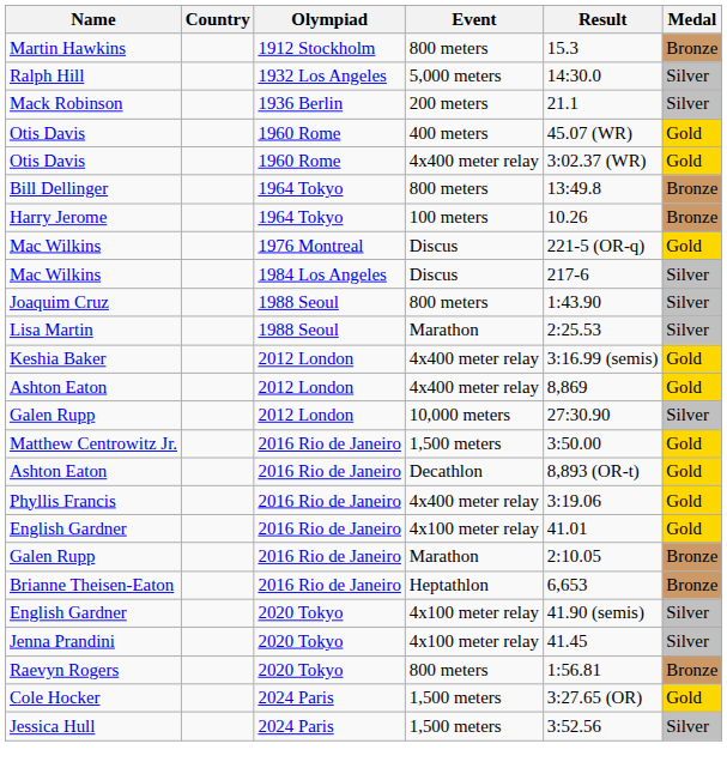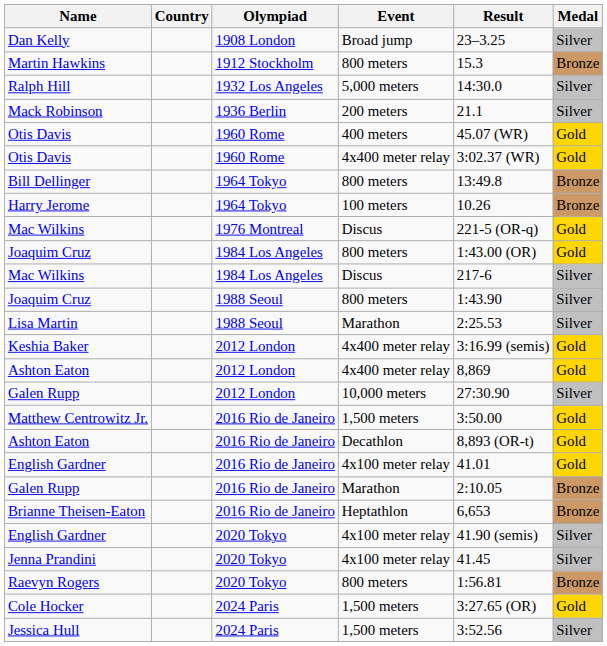 <table class="wikitable sortable">
 <tr>
 <th>Name</th>
 <th>Country</th>
 <th>Olympiad</th>
 <th>Event</th>
 <th>Result</th>
 <th>Medal</th>
+</tr>
+<tr>
+<td><a href='#'>Dan Kelly</a></td>
+<td></td>
+<td><a href='#'>1908 London</a></td>
+<td>Broad jump</td>
+<td>23–3.25</td>
+<td style="background: silver;">Silver</td>
 </tr>
 <tr>
 <td><a href='#'>Martin Hawkins</a></td>
 <td></td>
 <td><a href='#'>1912 Stockholm</a></td>
 <td>800 meters</td>
 <td>15.3</td>
 <td style="background: #cc9966;">Bronze</td>
 </tr>
 <tr>
 <td><a href='#'>Ralph Hill</a></td>
 <td></td>
 <td><a href='#'>1932 Los Angeles</a></td>
 <td>5,000 meters</td>
 <td>14:30.0</td>
 <td style="background: silver;">Silver</td>
 </tr>
 <tr>
 <td><a href='#'>Mack Robinson</a></td>
 <td></td>
 <td><a href='#'>1936 Berlin</a></td>
 <td>200 meters</td>
 <td>21.1</td>
 <td style="background: silver;">Silver</td>
 </tr>
 <tr>
 <td><a href='#'>Otis Davis</a></td>
 <td></td>
 <td><a href='#'>1960 Rome</a></td>
 <td>400 meters</td>
 <td>45.07 (WR)</td>
 <td style="background: gold;">Gold</td>
 </tr>
 <tr>
 <td><a href='#'>Otis Davis</a></td>
 <td></td>
 <td><a href='#'>1960 Rome</a></td>
 <td>4x400 meter relay</td>
 <td>3:02.37 (WR)</td>
 <td style="background: gold;">Gold</td>
 </tr>
 <tr>
 <td><a href='#'>Bill Dellinger</a></td>
 <td></td>
 <td><a href='#'>1964 Tokyo</a></td>
 <td>800 meters</td>
 <td>13:49.8</td>
 <td style="background: #cc9966;">Bronze</td>
 </tr>
 <tr>
 <td><a href='#'>Harry Jerome</a></td>
 <td></td>
 <td><a href='#'>1964 Tokyo</a></td>
 <td>100 meters</td>
 <td>10.26</td>
 <td style="background: #cc9966;">Bronze</td>
 </tr>
 <tr>
 <td><a href='#'>Mac Wilkins</a></td>
 <td></td>
 <td><a href='#'>1976 Montreal</a></td>
 <td>Discus</td>
 <td>221-5 (OR-q)</td>
+<td style="background: gold;">Gold</td>
+</tr>
+<tr>
+<td><a href='#'>Joaquim Cruz</a></td>
+<td></td>
+<td><a href='#'>1984 Los Angeles</a></td>
+<td>800 meters</td>
+<td>1:43.00 (OR)</td>
 <td style="background: gold;">Gold</td>
 </tr>
 <tr>
 <td><a href='#'>Mac Wilkins</a></td>
 <td></td>
 <td><a href='#'>1984 Los Angeles</a></td>
 <td>Discus</td>
 <td>217-6</td>
 <td style="background: silver;">Silver</td>
 </tr>
 <tr>
 <td><a href='#'>Joaquim Cruz</a></td>
 <td></td>
 <td><a href='#'>1988 Seoul</a></td>
 <td>800 meters</td>
 <td>1:43.90</td>
 <td style="background: silver;">Silver</td>
 </tr>
 <tr>
 <td><a href='#'>Lisa Martin</a></td>
 <td></td>
 <td><a href='#'>1988 Seoul</a></td>
 <td>Marathon</td>
 <td>2:25.53</td>
 <td style="background: silver;">Silver</td>
 </tr>
 <tr>
 <td><a href='#'>Keshia Baker</a></td>
 <td></td>
 <td><a href='#'>2012 London</a></td>
 <td>4x400 meter relay</td>
 <td>3:16.99 (semis)</td>
 <td style="background: gold;">Gold</td>
 </tr>
 <tr>
 <td><a href='#'>Ashton Eaton</a></td>
 <td></td>
 <td><a href='#'>2012 London</a></td>
 <td>4x400 meter relay</td>
 <td>8,869</td>
 <td style="background: gold;">Gold</td>
 </tr>
 <tr>
 <td><a href='#'>Galen Rupp</a></td>
 <td></td>
 <td><a href='#'>2012 London</a></td>
 <td>10,000 meters</td>
 <td>27:30.90</td>
 <td style="background: silver;">Silver</td>
 </tr>
 <tr>
 <td><a href='#'>Matthew Centrowitz Jr.</a></td>
 <td></td>
 <td><a href='#'>2016 Rio de Janeiro</a></td>
 <td>1,500 meters</td>
 <td>3:50.00</td>
 <td style="background: gold;">Gold</td>
 </tr>
 <tr>
 <td><a href='#'>Ashton Eaton</a></td>
 <td></td>
 <td><a href='#'>2016 Rio de Janeiro</a></td>
 <td>Decathlon</td>
 <td>8,893 (OR-t)</td>
 <td style="background: gold;">Gold</td>
 </tr>
 <tr>
-<td><a href='#'>Phyllis Francis</a></td>
-<td></td>
-<td><a href='#'>2016 Rio de Janeiro</a></td>
-<td>4x400 meter relay</td>
-<td>3:19.06</td>
-<td style="background: gold;">Gold</td>
-</tr>
-<tr>
 <td><a href='#'>English Gardner</a></td>
 <td></td>
 <td><a href='#'>2016 Rio de Janeiro</a></td>
 <td>4x100 meter relay</td>
 <td>41.01</td>
 <td style="background: gold;">Gold</td>
 </tr>
 <tr>
 <td><a href='#'>Galen Rupp</a></td>
 <td></td>
 <td><a href='#'>2016 Rio de Janeiro</a></td>
 <td>Marathon</td>
 <td>2:10.05</td>
 <td style="background: #cc9966;">Bronze</td>
 </tr>
 <tr>
 <td><a href='#'>Brianne Theisen-Eaton</a></td>
 <td></td>
 <td><a href='#'>2016 Rio de Janeiro</a></td>
 <td>Heptathlon</td>
 <td>6,653</td>
 <td style="background: #cc9966;">Bronze</td>
 </tr>
 <tr>
 <td><a href='#'>English Gardner</a></td>
 <td></td>
 <td><a href='#'>2020 Tokyo</a></td>
 <td>4x100 meter relay</td>
 <td>41.90 (semis)</td>
 <td style="background: silver;">Silver</td>
 </tr>
 <tr>
 <td><a href='#'>Jenna Prandini</a></td>
 <td></td>
 <td><a href='#'>2020 Tokyo</a></td>
 <td>4x100 meter relay</td>
 <td>41.45</td>
 <td style="background: silver;">Silver</td>
 </tr>
 <tr>
 <td><a href='#'>Raevyn Rogers</a></td>
 <td></td>
 <td><a href='#'>2020 Tokyo</a></td>
 <td>800 meters</td>
 <td>1:56.81</td>
 <td style="background: #cc9966;">Bronze</td>
 </tr>
 <tr>
 <td><a href='#'>Cole Hocker</a></td>
 <td></td>
 <td><a href='#'>2024 Paris</a></td>
 <td>1,500 meters</td>
 <td>3:27.65 (OR)</td>
 <td style="background: gold;">Gold</td>
 </tr>
 <tr>
 <td><a href='#'>Jessica Hull</a></td>
 <td></td>
 <td><a href='#'>2024 Paris</a></td>
 <td>1,500 meters</td>
 <td>3:52.56</td>
 <td style="background: silver;">Silver</td>
 </tr>
 </table>
